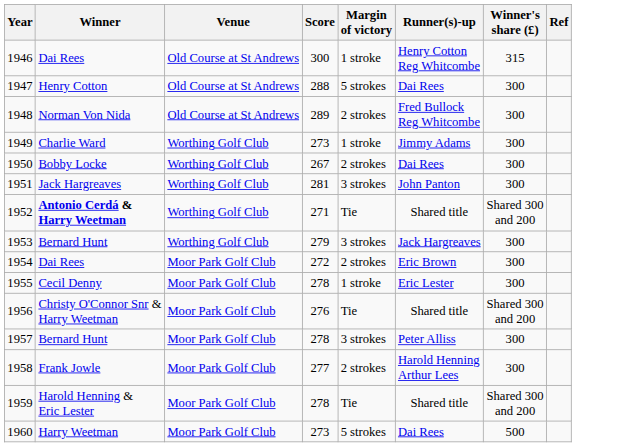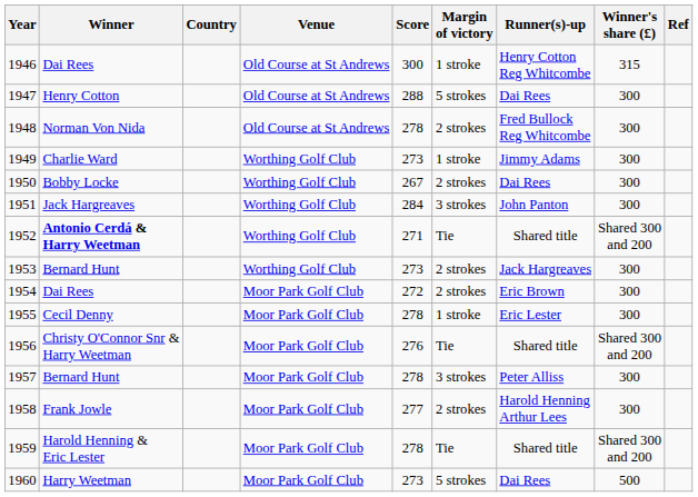 <table class="wikitable" style="font-size:95%;">
 <tr>
 <th>Year</th>
 <th>Winner</th>
+<th>Country</th>
 <th>Venue</th>
 <th>Score</th>
 <th>Margin<br>of victory</th>
 <th>Runner(s)-up</th>
 <th>Winner's<br>share (£)</th>
 <th>Ref</th>
 </tr>
 <tr>
 <td>1946</td>
 <td><a href='#'>Dai Rees</a></td>
+<td></td>
 <td><a href='#'>Old Course at St Andrews</a></td>
 <td align=center>300</td>
 <td>1 stroke</td>
 <td> <a href='#'>Henry Cotton</a><br> <a href='#'>Reg Whitcombe</a></td>
 <td align=center>315</td>
 <td></td>
 </tr>
 <tr>
 <td>1947</td>
 <td><a href='#'>Henry Cotton</a></td>
+<td></td>
 <td><a href='#'>Old Course at St Andrews</a></td>
 <td align=center>288</td>
 <td>5 strokes</td>
 <td> <a href='#'>Dai Rees</a></td>
 <td align=center>300</td>
 <td></td>
 </tr>
 <tr>
 <td>1948</td>
 <td><a href='#'>Norman Von Nida</a></td>
+<td></td>
 <td><a href='#'>Old Course at St Andrews</a></td>
-<td align=center>289</td>
+<td align=center>278</td>
 <td>2 strokes</td>
 <td> <a href='#'>Fred Bullock</a><br> <a href='#'>Reg Whitcombe</a></td>
 <td align=center>300</td>
 <td></td>
 </tr>
 <tr>
 <td>1949</td>
 <td><a href='#'>Charlie Ward</a></td>
+<td></td>
 <td><a href='#'>Worthing Golf Club</a></td>
 <td align=center>273</td>
 <td>1 stroke</td>
 <td> <a href='#'>Jimmy Adams</a></td>
 <td align=center>300</td>
 <td></td>
 </tr>
 <tr>
 <td>1950</td>
 <td><a href='#'>Bobby Locke</a></td>
+<td></td>
 <td><a href='#'>Worthing Golf Club</a></td>
 <td align=center>267</td>
 <td>2 strokes</td>
 <td> <a href='#'>Dai Rees</a></td>
 <td align=center>300</td>
 <td></td>
 </tr>
 <tr>
 <td>1951</td>
 <td><a href='#'>Jack Hargreaves</a></td>
+<td></td>
 <td><a href='#'>Worthing Golf Club</a></td>
-<td align=center>281</td>
+<td align=center>284</td>
 <td>3 strokes</td>
 <td> <a href='#'>John Panton</a></td>
 <td align=center>300</td>
 <td></td>
 </tr>
 <tr>
 <td>1952</td>
 <td><strong><a href='#'>Antonio Cerdá</a> &<br><a href='#'>Harry Weetman</a></strong></td>
+<td><br></td>
 <td><a href='#'>Worthing Golf Club</a></td>
 <td align=center>271</td>
 <td>Tie</td>
 <td align=center>Shared title</td>
 <td align=center>Shared 300<br>and 200</td>
 <td></td>
 </tr>
 <tr>
 <td>1953</td>
 <td><a href='#'>Bernard Hunt</a></td>
+<td></td>
 <td><a href='#'>Worthing Golf Club</a></td>
-<td align=center>279</td>
-<td>3 strokes</td>
+<td align=center>273</td>
+<td>2 strokes</td>
 <td> <a href='#'>Jack Hargreaves</a></td>
 <td align=center>300</td>
 <td></td>
 </tr>
 <tr>
 <td>1954</td>
 <td><a href='#'>Dai Rees</a></td>
+<td></td>
 <td><a href='#'>Moor Park Golf Club</a></td>
 <td align=center>272</td>
 <td>2 strokes</td>
 <td> <a href='#'>Eric Brown</a></td>
 <td align=center>300</td>
 <td></td>
 </tr>
 <tr>
 <td>1955</td>
 <td><a href='#'>Cecil Denny</a></td>
+<td></td>
 <td><a href='#'>Moor Park Golf Club</a></td>
 <td align=center>278</td>
 <td>1 stroke</td>
 <td> <a href='#'>Eric Lester</a></td>
 <td align=center>300</td>
 <td></td>
 </tr>
 <tr>
 <td>1956</td>
 <td><a href='#'>Christy O'Connor Snr</a> &<br><a href='#'>Harry Weetman</a></td>
+<td><br></td>
 <td><a href='#'>Moor Park Golf Club</a></td>
 <td align=center>276</td>
 <td>Tie</td>
 <td align=center>Shared title</td>
 <td align=center>Shared 300<br>and 200</td>
 <td></td>
 </tr>
 <tr>
 <td>1957</td>
 <td><a href='#'>Bernard Hunt</a></td>
+<td></td>
 <td><a href='#'>Moor Park Golf Club</a></td>
 <td align=center>278</td>
 <td>3 strokes</td>
 <td> <a href='#'>Peter Alliss</a></td>
 <td align=center>300</td>
 <td></td>
 </tr>
 <tr>
 <td>1958</td>
 <td><a href='#'>Frank Jowle</a></td>
+<td></td>
 <td><a href='#'>Moor Park Golf Club</a></td>
 <td align=center>277</td>
 <td>2 strokes</td>
 <td> <a href='#'>Harold Henning</a><br> <a href='#'>Arthur Lees</a></td>
 <td align=center>300</td>
 <td></td>
 </tr>
 <tr>
 <td>1959</td>
 <td><a href='#'>Harold Henning</a> &<br><a href='#'>Eric Lester</a></td>
+<td><br></td>
 <td><a href='#'>Moor Park Golf Club</a></td>
 <td align=center>278</td>
 <td>Tie</td>
 <td align=center>Shared title</td>
 <td align=center>Shared 300<br>and 200</td>
 <td></td>
 </tr>
 <tr>
 <td>1960</td>
 <td><a href='#'>Harry Weetman</a></td>
+<td></td>
 <td><a href='#'>Moor Park Golf Club</a></td>
 <td align=center>273</td>
 <td>5 strokes</td>
 <td> <a href='#'>Dai Rees</a></td>
 <td align=center>500</td>
 <td></td>
 </tr>
 </table>
